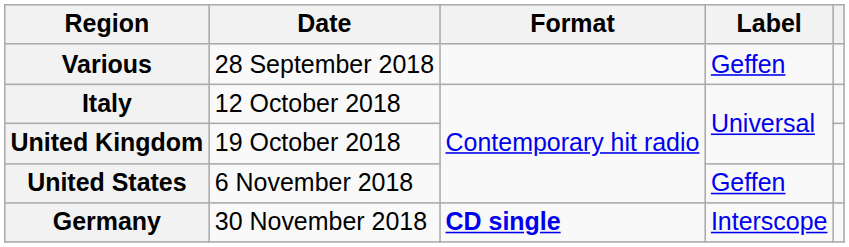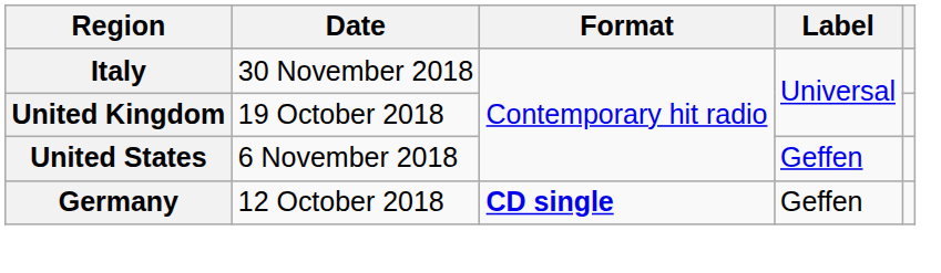 <table class="wikitable sortable plainrowheaders">
 <tr>
 <th scope="col">Region</th>
 <th scope="col">Date</th>
 <th scope="col">Format</th>
 <th scope="col">Label</th>
 <th scope="col"></th>
 </tr>
 <tr>
-<th scope="row">Various</th>
-<td>28 September 2018</td>
-<td></td>
-<td><a href='#'>Geffen</a></td>
-<td></td>
-</tr>
-<tr>
 <th scope="row">Italy</th>
-<td>12 October 2018</td>
+<td>30 November 2018</td>
 <td rowspan="3"><a href='#'>Contemporary hit radio</a></td>
 <td rowspan="2"><a href='#'>Universal</a></td>
 <td></td>
 </tr>
 <tr>
 <th scope="row">United Kingdom</th>
 <td>19 October 2018</td>
 <td></td>
 </tr>
 <tr>
 <th scope="row">United States</th>
 <td>6 November 2018</td>
 <td><a href='#'>Geffen</a></td>
 <td></td>
 </tr>
 <tr>
 <th scope="row">Germany</th>
-<td>30 November 2018</td>
+<td>12 October 2018</td>
 <td><strong><a href='#'>CD single</a></strong></td>
-<td><a href='#'>Interscope</a></td>
+<td>Geffen</td>
 <td></td>
 </tr>
 </table>
